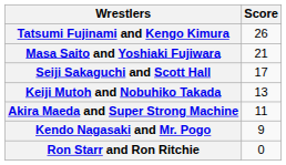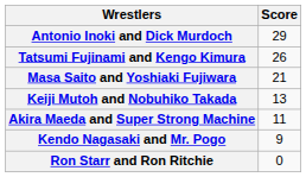 <table class="wikitable" style="margin: 1em auto 1em auto;text-align:center">
 <tr>
 <th>Wrestlers</th>
 <th>Score</th>
+</tr>
+<tr>
+<th><a href='#'>Antonio Inoki</a> and <a href='#'>Dick Murdoch</a></th>
+<td>29</td>
 </tr>
 <tr>
 <th><a href='#'>Tatsumi Fujinami</a> and <a href='#'>Kengo Kimura</a></th>
 <td>26</td>
 </tr>
 <tr>
 <th><a href='#'>Masa Saito</a> and <a href='#'>Yoshiaki Fujiwara</a></th>
 <td>21</td>
-</tr>
-<tr>
-<th><a href='#'>Seiji Sakaguchi</a> and <a href='#'>Scott Hall</a></th>
-<td>17</td>
 </tr>
 <tr>
 <th><a href='#'>Keiji Mutoh</a> and <a href='#'>Nobuhiko Takada</a></th>
 <td>13</td>
 </tr>
 <tr>
 <th><a href='#'>Akira Maeda</a> and <a href='#'>Super Strong Machine</a></th>
 <td>11</td>
 </tr>
 <tr>
 <th><a href='#'>Kendo Nagasaki</a> and <a href='#'>Mr. Pogo</a></th>
 <td>9</td>
 </tr>
 <tr>
 <th><a href='#'>Ron Starr</a> and Ron Ritchie</th>
 <td>0</td>
 </tr>
 </table>
